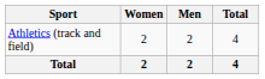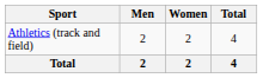 <table class="wikitable sortable" style="text-align:center;">
 <tr>
 <th width=150>Sport</th>
+<th width=55>Men</th>
 <th width=55>Women</th>
-<th width=55>Men</th>
 <th width=55>Total</th>
 </tr>
 <tr>
 <td align=left><a href='#'>Athletics</a> (track and field)</td>
 <td>2</td>
 <td>2</td>
 <td>4</td>
 </tr>
 <tr>
 <th>Total</th>
 <th>2</th>
 <th>2</th>
 <th>4</th>
 </tr>
 </table>
